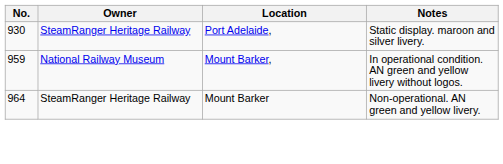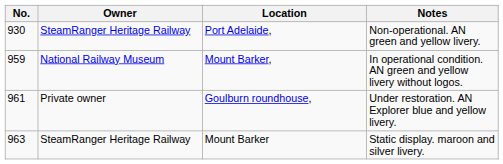 <table class="wikitable floatleft mw-collapsible mw-uncollapsed" border= "1" style= "width:40%; font-size: 86%; float:left; margin-left:2em; margin-right:2em; margin-bottom:2em">
 <tr>
 <th scope="col" style="width: 5%; vertical-align: top">No.</th>
 <th scope="col" style="width: 25%; vertical-align: top">Owner</th>
 <th scope="col" style= "width: 25%; vertical-align: top">Location</th>
 <th scope="col" style= "width: 20%; vertical-align: top">Notes</th>
 </tr>
 <tr style="vertical-align: top;">
 <td>930</td>
 <td><a href='#'>SteamRanger Heritage Railway</a></td>
 <td><a href='#'>Port Adelaide</a>, </td>
-<td>Static display.  maroon and silver livery.</td>
+<td>Non-operational. AN green and yellow livery.</td>
 </tr>
 <tr style="vertical-align: top;">
 <td>959</td>
 <td><a href='#'>National Railway Museum</a></td>
 <td><a href='#'>Mount Barker</a>, </td>
 <td>In operational condition. AN green and yellow livery without logos.</td>
 </tr>
 <tr style="vertical-align: top;">
-<td>964</td>
+<td>961</td>
+<td>Private owner</td>
+<td><a href='#'>Goulburn roundhouse</a>, </td>
+<td>Under restoration. AN Explorer blue and yellow livery. </td>
+</tr>
+<tr style="vertical-align: top;">
+<td>963</td>
 <td>SteamRanger Heritage Railway</td>
 <td>Mount Barker</td>
-<td>Non-operational. AN green and yellow livery.</td>
+<td>Static display.  maroon and silver livery.</td>
 </tr>
 </table>
